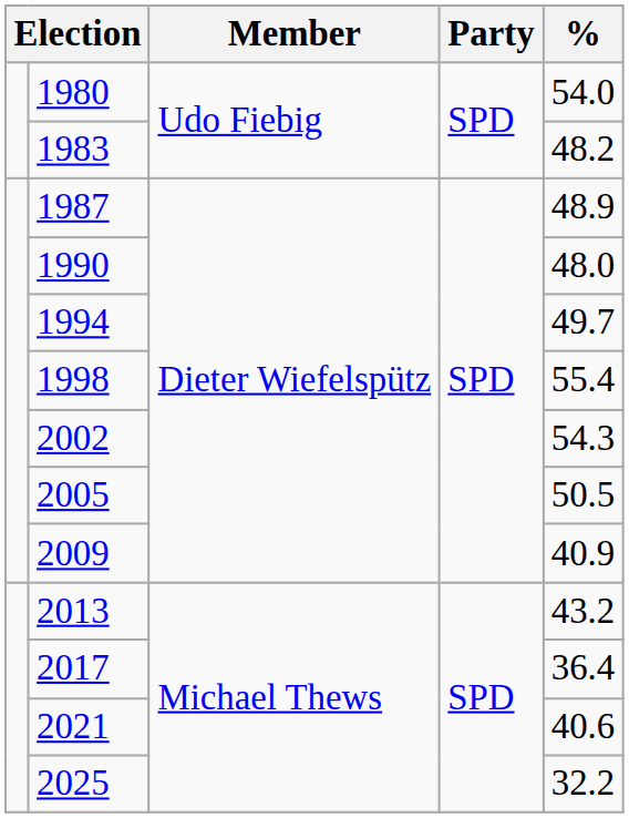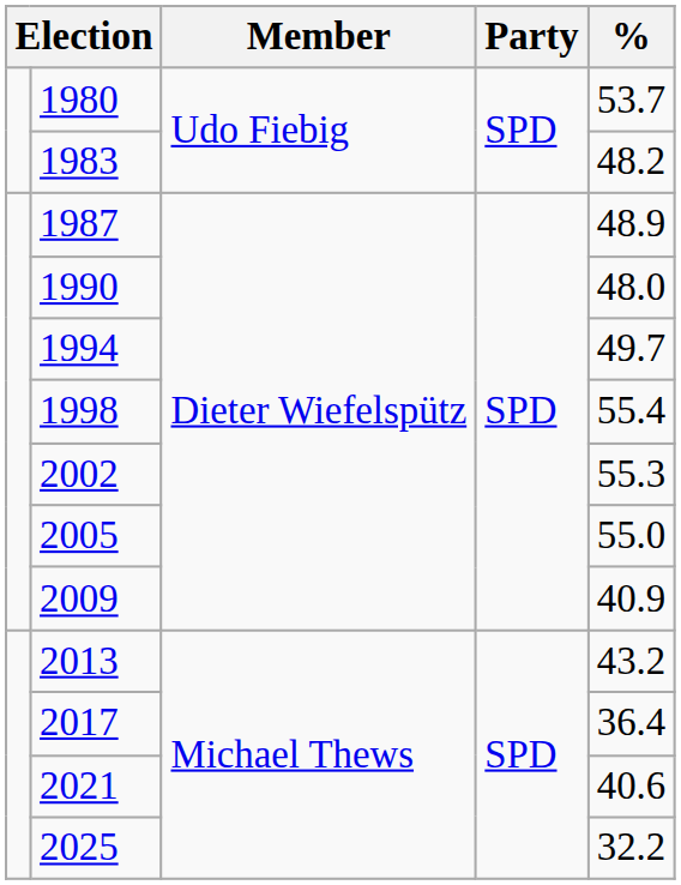 <table class=wikitable>
 <tr>
 <th colspan=2>Election</th>
 <th>Member</th>
 <th>Party</th>
 <th>%</th>
 </tr>
 <tr>
 <td rowspan=2 bgcolor=></td>
 <td><a href='#'>1980</a></td>
 <td rowspan=2><a href='#'>Udo Fiebig</a></td>
 <td rowspan=2><a href='#'>SPD</a></td>
-<td align=right>54.0</td>
+<td align=right>53.7</td>
 </tr>
 <tr>
 <td><a href='#'>1983</a></td>
 <td align=right>48.2</td>
 </tr>
 <tr>
 <td rowspan=7 bgcolor=></td>
 <td><a href='#'>1987</a></td>
 <td rowspan=7><a href='#'>Dieter Wiefelspütz</a></td>
 <td rowspan=7><a href='#'>SPD</a></td>
 <td align=right>48.9</td>
 </tr>
 <tr>
 <td><a href='#'>1990</a></td>
 <td align=right>48.0</td>
 </tr>
 <tr>
 <td><a href='#'>1994</a></td>
 <td align=right>49.7</td>
 </tr>
 <tr>
 <td><a href='#'>1998</a></td>
 <td align=right>55.4</td>
 </tr>
 <tr>
 <td><a href='#'>2002</a></td>
-<td align=right>54.3</td>
+<td align=right>55.3</td>
 </tr>
 <tr>
 <td><a href='#'>2005</a></td>
-<td align=right>50.5</td>
+<td align=right>55.0</td>
 </tr>
 <tr>
 <td><a href='#'>2009</a></td>
 <td align=right>40.9</td>
 </tr>
 <tr>
 <td rowspan=4 bgcolor=></td>
 <td><a href='#'>2013</a></td>
 <td rowspan=4><a href='#'>Michael Thews</a></td>
 <td rowspan=4><a href='#'>SPD</a></td>
 <td align=right>43.2</td>
 </tr>
 <tr>
 <td><a href='#'>2017</a></td>
 <td align=right>36.4</td>
 </tr>
 <tr>
 <td><a href='#'>2021</a></td>
 <td align=right>40.6</td>
 </tr>
 <tr>
 <td><a href='#'>2025</a></td>
 <td align=right>32.2</td>
 </tr>
 </table>
